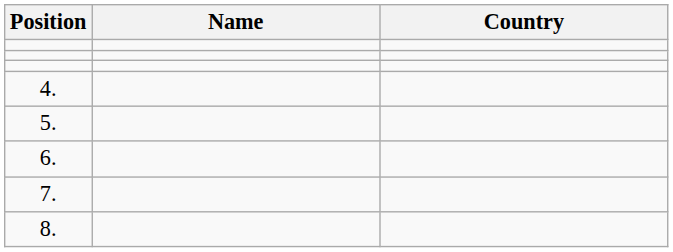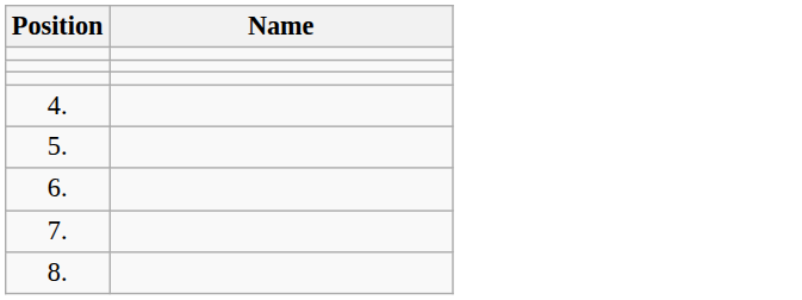 <table class="wikitable">
 <tr>
 <th width="20">Position</th>
 <th width="200">Name</th>
-<th width="200">Country</th>
 </tr>
 <tr>
 <td align="center"></td>
-<td></td>
 <td></td>
 </tr>
 <tr>
 <td align="center"></td>
 <td></td>
-<td></td>
 </tr>
 <tr>
 <td align="center"></td>
-<td></td>
 <td></td>
 </tr>
 <tr>
 <td align="center">4.</td>
 <td></td>
-<td></td>
 </tr>
 <tr>
 <td align="center">5.</td>
-<td></td>
 <td></td>
 </tr>
 <tr>
 <td align="center">6.</td>
 <td></td>
-<td></td>
 </tr>
 <tr>
 <td align="center">7.</td>
-<td></td>
 <td></td>
 </tr>
 <tr>
 <td align="center">8.</td>
 <td></td>
-<td></td>
 </tr>
 </table>
